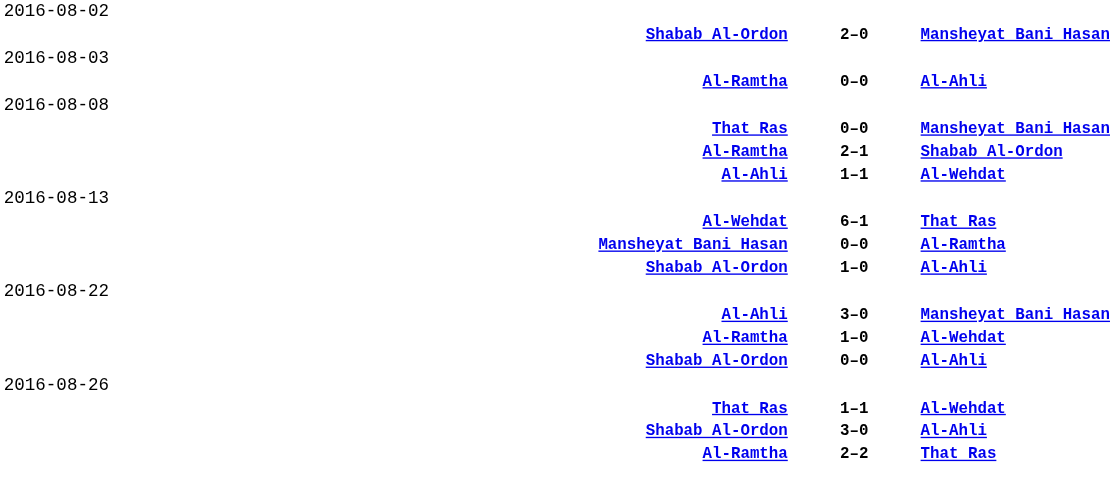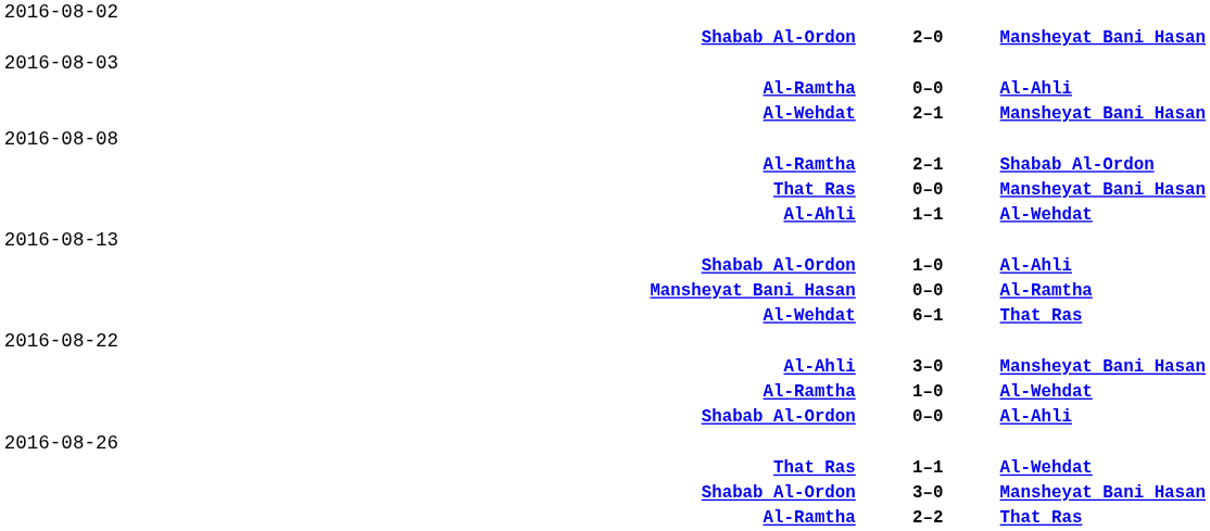 <table width=100% cellspacing=1>
 <tr>
 <th></th>
 <th></th>
 <th></th>
 </tr>
 <tr>
 <td>2016-08-02</td>
 </tr>
 <tr style=font-size:90%>
 <td align=right><strong><a href='#'>Shabab Al-Ordon</a></strong></td>
 <td align=center><strong>2–0</strong></td>
 <td><strong><a href='#'>Mansheyat Bani Hasan</a></strong></td>
 </tr>
 <tr>
 <td>2016-08-03</td>
 </tr>
 <tr style=font-size:90%>
 <td align=right><strong><a href='#'>Al-Ramtha</a></strong></td>
 <td align=center><strong>0–0</strong></td>
 <td><strong><a href='#'>Al-Ahli</a></strong></td>
 </tr>
+<tr style=font-size:90%>
+<td align=right><strong><a href='#'>Al-Wehdat</a></strong></td>
+<td align=center><strong>2–1</strong></td>
+<td><strong><a href='#'>Mansheyat Bani Hasan</a></strong></td>
+</tr>
 <tr>
 <td>2016-08-08</td>
+</tr>
+<tr style=font-size:90%>
+<td align=right><strong><a href='#'>Al-Ramtha</a></strong></td>
+<td align=center><strong>2–1</strong></td>
+<td><strong><a href='#'>Shabab Al-Ordon</a></strong></td>
 </tr>
 <tr style=font-size:90%>
 <td align=right><strong><a href='#'>That Ras</a></strong></td>
 <td align=center><strong>0–0</strong></td>
 <td><strong><a href='#'>Mansheyat Bani Hasan</a></strong></td>
-</tr>
-<tr style=font-size:90%>
-<td align=right><strong><a href='#'>Al-Ramtha</a></strong></td>
-<td align=center><strong>2–1</strong></td>
-<td><strong><a href='#'>Shabab Al-Ordon</a></strong></td>
 </tr>
 <tr style=font-size:90%>
 <td align=right><strong><a href='#'>Al-Ahli</a></strong></td>
 <td align=center><strong>1–1</strong></td>
 <td><strong><a href='#'>Al-Wehdat</a></strong></td>
 </tr>
 <tr>
 <td>2016-08-13</td>
 </tr>
 <tr style=font-size:90%>
-<td align=right><strong><a href='#'>Al-Wehdat</a></strong></td>
-<td align=center><strong>6–1</strong></td>
-<td><strong><a href='#'>That Ras</a></strong></td>
+<td align=right><strong><a href='#'>Shabab Al-Ordon</a></strong></td>
+<td align=center><strong>1–0</strong></td>
+<td><strong><a href='#'>Al-Ahli</a></strong></td>
 </tr>
 <tr style=font-size:90%>
 <td align=right><strong><a href='#'>Mansheyat Bani Hasan</a></strong></td>
 <td align=center><strong>0–0</strong></td>
 <td><strong><a href='#'>Al-Ramtha</a></strong></td>
 </tr>
 <tr style=font-size:90%>
-<td align=right><strong><a href='#'>Shabab Al-Ordon</a></strong></td>
-<td align=center><strong>1–0</strong></td>
-<td><strong><a href='#'>Al-Ahli</a></strong></td>
+<td align=right><strong><a href='#'>Al-Wehdat</a></strong></td>
+<td align=center><strong>6–1</strong></td>
+<td><strong><a href='#'>That Ras</a></strong></td>
 </tr>
 <tr>
 <td>2016-08-22</td>
 </tr>
 <tr style=font-size:90%>
 <td align=right><strong><a href='#'>Al-Ahli</a></strong></td>
 <td align=center><strong>3–0</strong></td>
 <td><strong><a href='#'>Mansheyat Bani Hasan</a></strong></td>
 </tr>
 <tr style=font-size:90%>
 <td align=right><strong><a href='#'>Al-Ramtha</a></strong></td>
 <td align=center><strong>1–0</strong></td>
 <td><strong><a href='#'>Al-Wehdat</a></strong></td>
 </tr>
 <tr style=font-size:90%>
 <td align=right><strong><a href='#'>Shabab Al-Ordon</a></strong></td>
 <td align=center><strong>0–0</strong></td>
 <td><strong><a href='#'>Al-Ahli</a></strong></td>
 </tr>
 <tr>
 <td>2016-08-26</td>
 </tr>
 <tr style=font-size:90%>
 <td align=right><strong><a href='#'>That Ras</a></strong></td>
 <td align=center><strong>1–1</strong></td>
 <td><strong><a href='#'>Al-Wehdat</a></strong></td>
 </tr>
 <tr style=font-size:90%>
 <td align=right><strong><a href='#'>Shabab Al-Ordon</a></strong></td>
 <td align=center><strong>3–0</strong></td>
-<td><strong><a href='#'>Al-Ahli</a></strong></td>
+<td><strong><a href='#'>Mansheyat Bani Hasan</a></strong></td>
 </tr>
 <tr style=font-size:90%>
 <td align=right><strong><a href='#'>Al-Ramtha</a></strong></td>
 <td align=center><strong>2–2</strong></td>
 <td><strong><a href='#'>That Ras</a></strong></td>
 </tr>
 <tr>
 </tr>
 </table>
